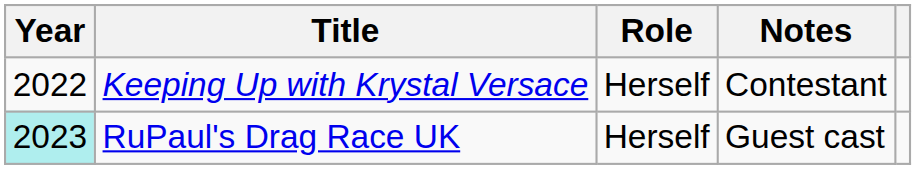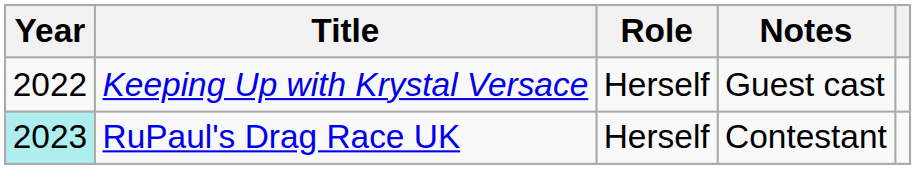 <table class="wikitable">
 <tr>
 <th>Year</th>
 <th>Title</th>
 <th>Role</th>
 <th>Notes</th>
 <th style="text-align: center;" class="unsortable"></th>
 </tr>
 <tr>
 <td>2022</td>
 <td><em><a href='#'>Keeping Up with Krystal Versace</a></td>
 <td>Herself</td>
-<td>Contestant</td>
+<td>Guest cast</td>
 <td></td>
 </tr>
 <tr>
 <td style="background: paleturquoise;">2023</td>
 <td></em><a href='#'>RuPaul's Drag Race UK</a><em></td>
 <td>Herself</td>
-<td>Guest cast</td>
+<td>Contestant</td>
 <td></td>
 </tr>
 </table>
